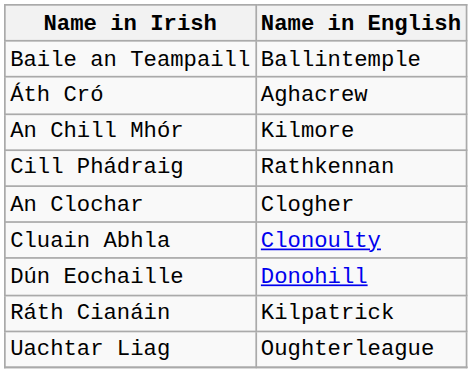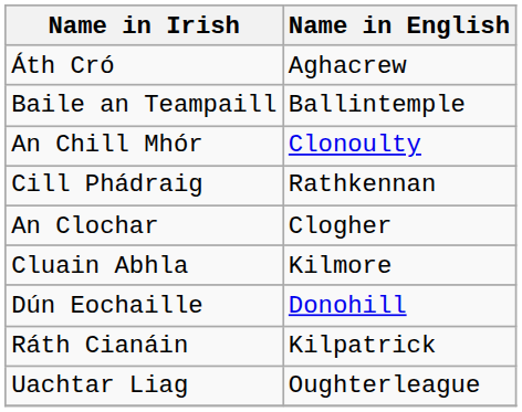 <table class="wikitable">
 <tr>
 <th>Name in Irish</th>
 <th>Name in English</th>
 </tr>
 <tr>
+<td>Áth Cró</td>
+<td>Aghacrew</td>
+</tr>
+<tr>
 <td>Baile an Teampaill</td>
 <td>Ballintemple</td>
 </tr>
 <tr>
-<td>Áth Cró</td>
-<td>Aghacrew</td>
-</tr>
-<tr>
 <td>An Chill Mhór</td>
-<td>Kilmore</td>
+<td><a href='#'>Clonoulty</a></td>
 </tr>
 <tr>
 <td>Cill Phádraig</td>
 <td>Rathkennan</td>
 </tr>
 <tr>
 <td>An Clochar</td>
 <td>Clogher</td>
 </tr>
 <tr>
 <td>Cluain Abhla</td>
-<td><a href='#'>Clonoulty</a></td>
+<td>Kilmore</td>
 </tr>
 <tr>
 <td>Dún Eochaille</td>
 <td><a href='#'>Donohill</a></td>
 </tr>
 <tr>
 <td>Ráth Cianáin</td>
 <td>Kilpatrick</td>
 </tr>
 <tr>
 <td>Uachtar Liag</td>
 <td>Oughterleague</td>
 </tr>
 <tr>
 </tr>
 </table>
